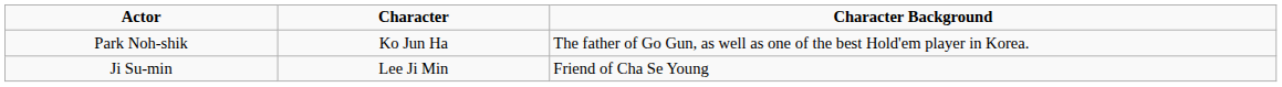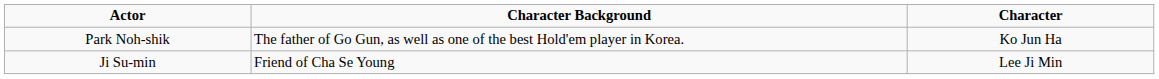 <table class="wikitable" style="text-align:center" width="100%">
 <tr>
 <td width="15%"><strong>Actor</strong></td>
+<td width="40%"><strong>Character Background</strong></td>
 <td width="15%"><strong>Character</strong></td>
-<td width="40%"><strong>Character Background</strong></td>
 </tr>
 <tr>
 <td>Park Noh-shik</td>
+<td align="left">The father of Go Gun, as well as one of the best Hold'em player in Korea.</td>
 <td>Ko Jun Ha</td>
-<td align="left">The father of Go Gun, as well as one of the best Hold'em player in Korea.</td>
 </tr>
 <tr>
 <td>Ji Su-min</td>
+<td align="left">Friend of Cha Se Young</td>
 <td>Lee Ji Min</td>
-<td align="left">Friend of Cha Se Young</td>
 </tr>
 </table>
